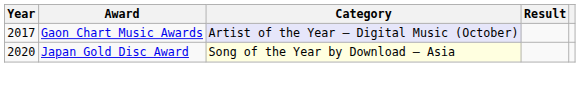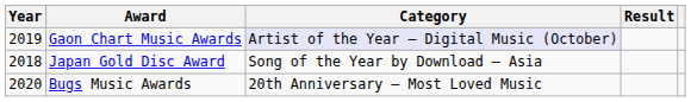 <table class="wikitable sortable">
 <tr>
 <th>Year</th>
 <th>Award</th>
 <th>Category</th>
 <th>Result</th>
 <th class="unsortable"></th>
 </tr>
 <tr>
-<td>2017</td>
+<td>2019</td>
 <td><a href='#'>Gaon Chart Music Awards</a></td>
 <td style="background: lavender;">Artist of the Year – Digital Music (October)</td>
 <td></td>
 <td align="center"></td>
 </tr>
 <tr>
+<td>2018</td>
+<td><a href='#'>Japan Gold Disc Award</a></td>
+<td>Song of the Year by Download – Asia</td>
+<td></td>
+<td align="center"></td>
+</tr>
+<tr>
 <td>2020</td>
-<td><a href='#'>Japan Gold Disc Award</a></td>
-<td style="background: lightyellow;">Song of the Year by Download – Asia</td>
+<td><a href='#'>Bugs</a> Music Awards</td>
+<td>20th Anniversary – Most Loved Music</td>
 <td></td>
 <td align="center"></td>
 </tr>
 </table>
